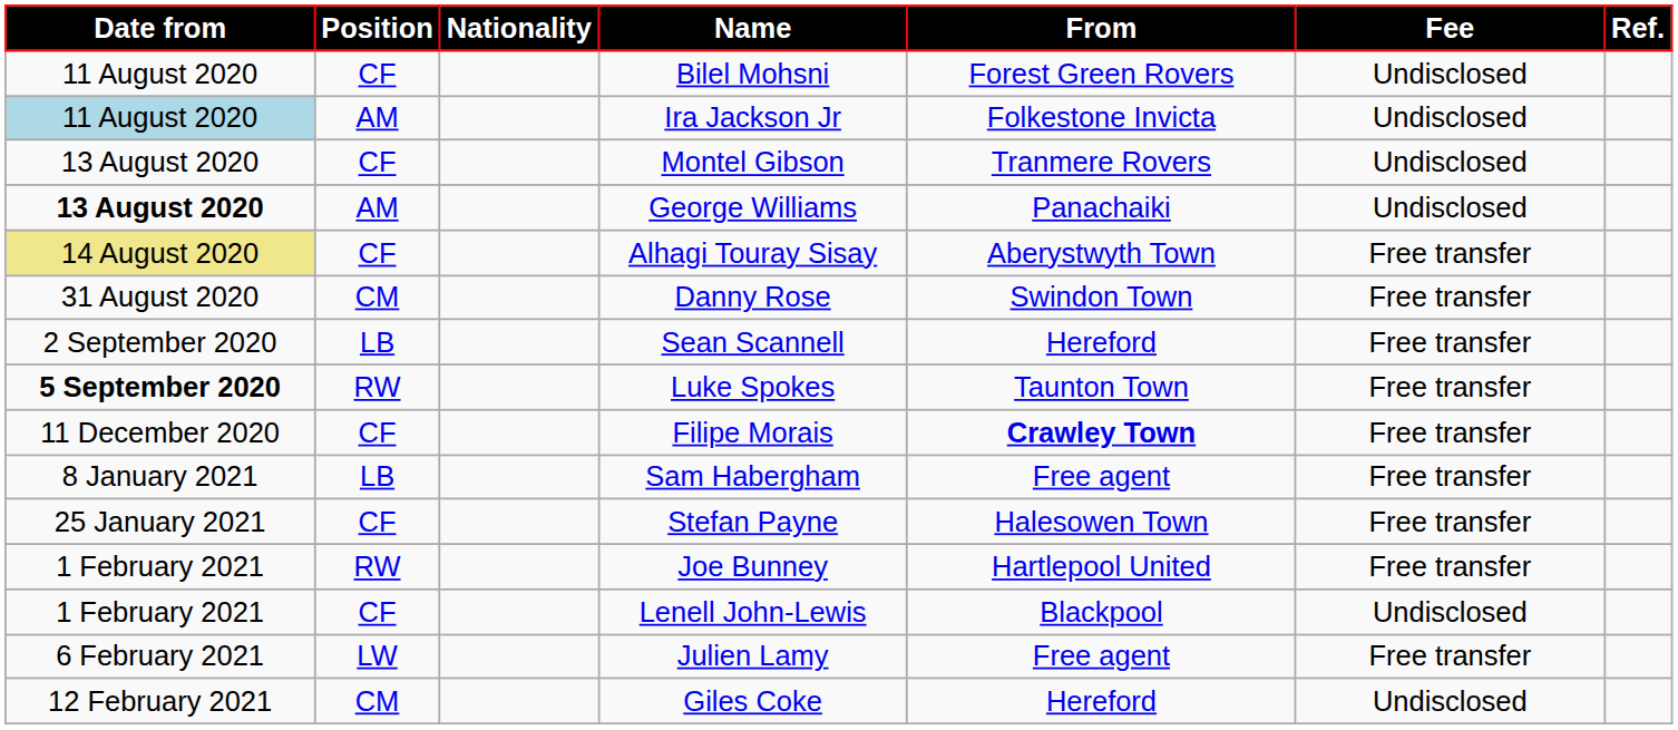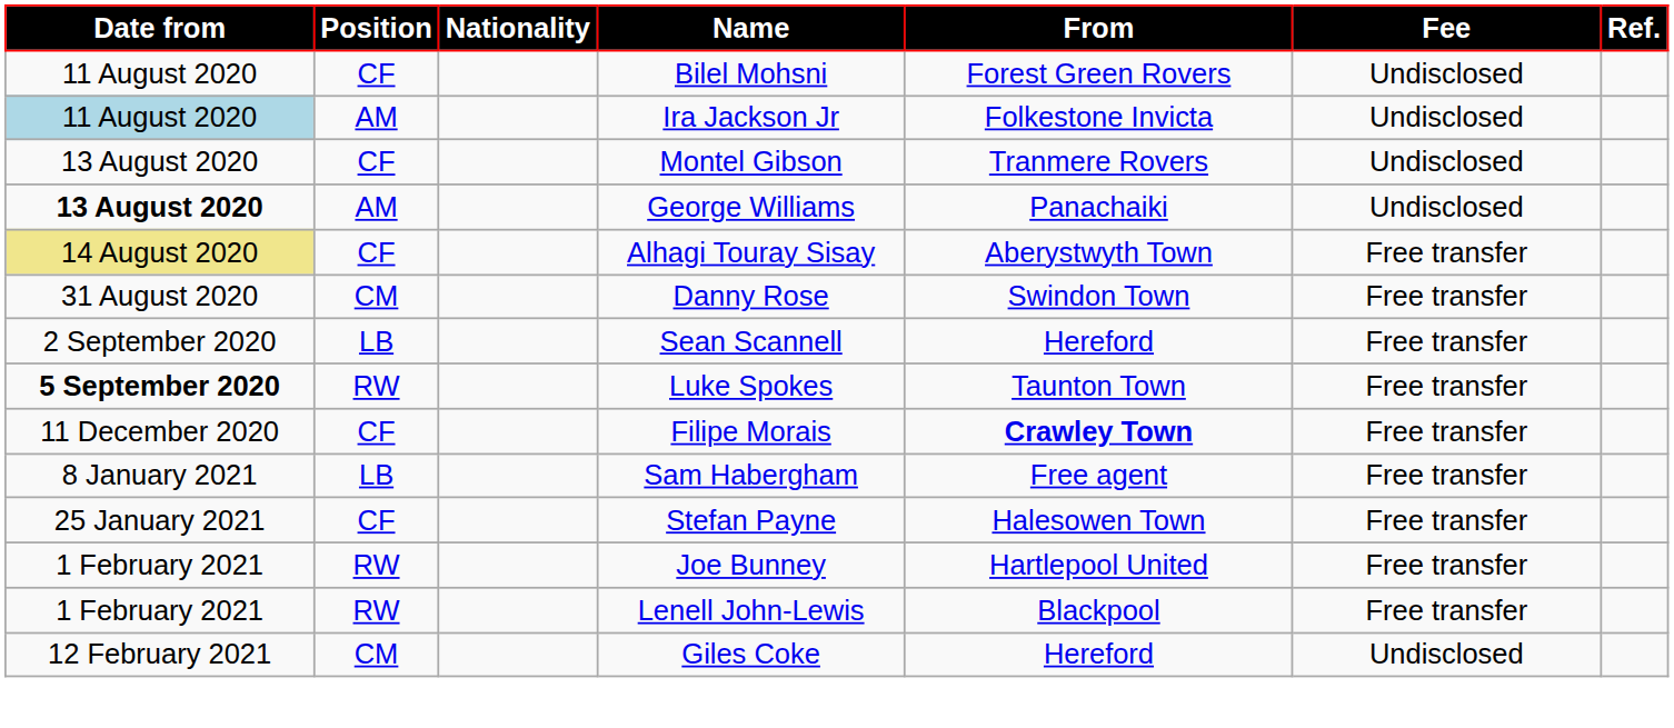 <table class="wikitable"  style="text-align:center; font-size:90%; ">
 <tr>
 <th style="background:#000000; color:#FFFFFF; border:1px solid red; width:150px;">Date from</th>
 <th style="background:#000000; color:#FFFFFF; border:1px solid red; width:50px;">Position</th>
 <th style="background:#000000; color:#FFFFFF; border:1px solid red; width:50px;">Nationality</th>
 <th style="background:#000000; color:#FFFFFF; border:1px solid red; width:150px;">Name</th>
 <th style="background:#000000; color:#FFFFFF; border:1px solid red; width:190px;">From</th>
 <th style="background:#000000; color:#FFFFFF; border:1px solid red; width:150px;">Fee</th>
 <th style="background:#000000; color:#FFFFFF; border:1px solid red; width:25px;">Ref.</th>
 </tr>
 <tr>
 <td>11 August 2020</td>
 <td><a href='#'>CF</a></td>
 <td></td>
 <td><a href='#'>Bilel Mohsni</a></td>
 <td> <a href='#'>Forest Green Rovers</a></td>
 <td>Undisclosed</td>
 <td></td>
 </tr>
 <tr>
 <td style="background: lightblue;">11 August 2020</td>
 <td><a href='#'>AM</a></td>
 <td></td>
 <td><a href='#'>Ira Jackson Jr</a></td>
 <td> <a href='#'>Folkestone Invicta</a></td>
 <td>Undisclosed</td>
 <td></td>
 </tr>
 <tr>
 <td>13 August 2020</td>
 <td><a href='#'>CF</a></td>
 <td></td>
 <td><a href='#'>Montel Gibson</a></td>
 <td> <a href='#'>Tranmere Rovers</a></td>
 <td>Undisclosed</td>
 <td></td>
 </tr>
 <tr>
 <td><strong>13 August 2020</strong></td>
 <td><a href='#'>AM</a></td>
 <td></td>
 <td><a href='#'>George Williams</a></td>
 <td> <a href='#'>Panachaiki</a></td>
 <td>Undisclosed</td>
 <td></td>
 </tr>
 <tr>
 <td style="background: khaki;">14 August 2020</td>
 <td><a href='#'>CF</a></td>
 <td></td>
 <td><a href='#'>Alhagi Touray Sisay</a></td>
 <td> <a href='#'>Aberystwyth Town</a></td>
 <td>Free transfer</td>
 <td></td>
 </tr>
 <tr>
 <td>31 August 2020</td>
 <td><a href='#'>CM</a></td>
 <td></td>
 <td><a href='#'>Danny Rose</a></td>
 <td> <a href='#'>Swindon Town</a></td>
 <td>Free transfer</td>
 <td></td>
 </tr>
 <tr>
 <td>2 September 2020</td>
 <td><a href='#'>LB</a></td>
 <td></td>
 <td><a href='#'>Sean Scannell</a></td>
 <td> <a href='#'>Hereford</a></td>
 <td>Free transfer</td>
 <td></td>
 </tr>
 <tr>
 <td><strong>5 September 2020</strong></td>
 <td><a href='#'>RW</a></td>
 <td></td>
 <td><a href='#'>Luke Spokes</a></td>
 <td> <a href='#'>Taunton Town</a></td>
 <td>Free transfer</td>
 <td></td>
 </tr>
 <tr>
 <td>11 December 2020</td>
 <td><a href='#'>CF</a></td>
 <td></td>
 <td><a href='#'>Filipe Morais</a></td>
 <td><strong> <a href='#'>Crawley Town</a></strong></td>
 <td>Free transfer</td>
 <td></td>
 </tr>
 <tr>
 <td>8 January 2021</td>
 <td><a href='#'>LB</a></td>
 <td></td>
 <td><a href='#'>Sam Habergham</a></td>
 <td> <a href='#'>Free agent</a></td>
 <td>Free transfer</td>
 <td></td>
 </tr>
 <tr>
 <td>25 January 2021</td>
 <td><a href='#'>CF</a></td>
 <td></td>
 <td><a href='#'>Stefan Payne</a></td>
 <td> <a href='#'>Halesowen Town</a></td>
 <td>Free transfer</td>
 <td></td>
 </tr>
 <tr>
 <td>1 February 2021</td>
 <td><a href='#'>RW</a></td>
 <td></td>
 <td><a href='#'>Joe Bunney</a></td>
 <td> <a href='#'>Hartlepool United</a></td>
 <td>Free transfer</td>
 <td></td>
 </tr>
 <tr>
 <td>1 February 2021</td>
-<td><a href='#'>CF</a></td>
+<td><a href='#'>RW</a></td>
 <td></td>
 <td><a href='#'>Lenell John-Lewis</a></td>
 <td> <a href='#'>Blackpool</a></td>
-<td>Undisclosed</td>
-<td></td>
-</tr>
-<tr>
-<td>6 February 2021</td>
-<td><a href='#'>LW</a></td>
-<td></td>
-<td><a href='#'>Julien Lamy</a></td>
-<td> <a href='#'>Free agent</a></td>
 <td>Free transfer</td>
 <td></td>
 </tr>
 <tr>
 <td>12 February 2021</td>
 <td><a href='#'>CM</a></td>
 <td></td>
 <td><a href='#'>Giles Coke</a></td>
 <td> <a href='#'>Hereford</a></td>
 <td>Undisclosed</td>
 <td></td>
 </tr>
 </table>
